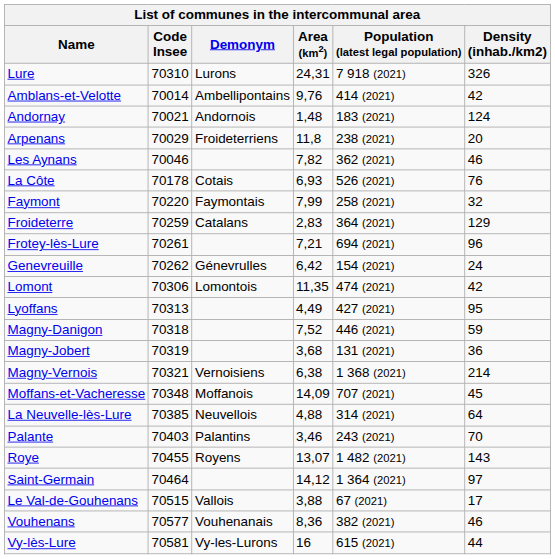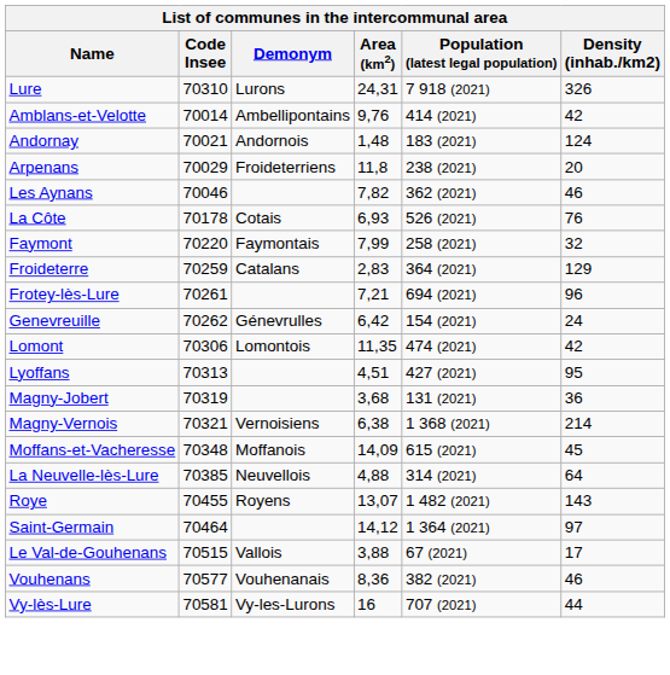 <table class="wikitable">
 <tr>
 <th colspan="6">List of communes in the intercommunal area</th>
 </tr>
 <tr>
 <th>Name</th>
 <th>Code<br><abbr>Insee</abbr></th>
 <th><a href='#'>Demonym</a></th>
 <th>Area<br><small>(<abbr>km<sup>2</sup></abbr>)</small></th>
 <th>Population<br><small>(latest legal population)</small></th>
 <th>Density<br>(inhab./km2)</th>
 </tr>
 <tr>
 <td><a href='#'>Lure</a></td>
 <td>70310</td>
 <td>Lurons</td>
 <td>24,31</td>
 <td>7 918 <small>(2021)</small></td>
 <td>326</td>
 </tr>
 <tr>
 <td><a href='#'>Amblans-et-Velotte</a></td>
 <td>70014</td>
 <td>Ambellipontains</td>
 <td>9,76</td>
 <td>414 <small>(2021)</small></td>
 <td>42</td>
 </tr>
 <tr>
 <td><a href='#'>Andornay</a></td>
 <td>70021</td>
 <td>Andornois</td>
 <td>1,48</td>
 <td>183 <small>(2021)</small></td>
 <td>124</td>
 </tr>
 <tr>
 <td><a href='#'>Arpenans</a></td>
 <td>70029</td>
 <td>Froideterriens</td>
 <td>11,8</td>
 <td>238 <small>(2021)</small></td>
 <td>20</td>
 </tr>
 <tr>
 <td><a href='#'>Les Aynans</a></td>
 <td>70046</td>
 <td></td>
 <td>7,82</td>
 <td>362 <small>(2021)</small></td>
 <td>46</td>
 </tr>
 <tr>
 <td><a href='#'>La Côte</a></td>
 <td>70178</td>
 <td>Cotais</td>
 <td>6,93</td>
 <td>526 <small>(2021)</small></td>
 <td>76</td>
 </tr>
 <tr>
 <td><a href='#'>Faymont</a></td>
 <td>70220</td>
 <td>Faymontais</td>
 <td>7,99</td>
 <td>258 <small>(2021)</small></td>
 <td>32</td>
 </tr>
 <tr>
 <td><a href='#'>Froideterre</a></td>
 <td>70259</td>
 <td>Catalans</td>
 <td>2,83</td>
 <td>364 <small>(2021)</small></td>
 <td>129</td>
 </tr>
 <tr>
 <td><a href='#'>Frotey-lès-Lure</a></td>
 <td>70261</td>
 <td></td>
 <td>7,21</td>
 <td>694 <small>(2021)</small></td>
 <td>96</td>
 </tr>
 <tr>
 <td><a href='#'>Genevreuille</a></td>
 <td>70262</td>
 <td>Génevrulles</td>
 <td>6,42</td>
 <td>154 <small>(2021)</small></td>
 <td>24</td>
 </tr>
 <tr>
 <td><a href='#'>Lomont</a></td>
 <td>70306</td>
 <td>Lomontois</td>
 <td>11,35</td>
 <td>474 <small>(2021)</small></td>
 <td>42</td>
 </tr>
 <tr>
 <td><a href='#'>Lyoffans</a></td>
 <td>70313</td>
 <td></td>
-<td>4,49</td>
+<td>4,51</td>
 <td>427 <small>(2021)</small></td>
 <td>95</td>
-</tr>
-<tr>
-<td><a href='#'>Magny-Danigon</a></td>
-<td>70318</td>
-<td></td>
-<td>7,52</td>
-<td>446 <small>(2021)</small></td>
-<td>59</td>
 </tr>
 <tr>
 <td><a href='#'>Magny-Jobert</a></td>
 <td>70319</td>
 <td></td>
 <td>3,68</td>
 <td>131 <small>(2021)</small></td>
 <td>36</td>
 </tr>
 <tr>
 <td><a href='#'>Magny-Vernois</a></td>
 <td>70321</td>
 <td>Vernoisiens</td>
 <td>6,38</td>
 <td>1 368 <small>(2021)</small></td>
 <td>214</td>
 </tr>
 <tr>
 <td><a href='#'>Moffans-et-Vacheresse</a></td>
 <td>70348</td>
 <td>Moffanois</td>
 <td>14,09</td>
-<td>707 <small>(2021)</small></td>
+<td>615 <small>(2021)</small></td>
 <td>45</td>
 </tr>
 <tr>
 <td><a href='#'>La Neuvelle-lès-Lure</a></td>
 <td>70385</td>
 <td>Neuvellois</td>
 <td>4,88</td>
 <td>314 <small>(2021)</small></td>
 <td>64</td>
-</tr>
-<tr>
-<td><a href='#'>Palante</a></td>
-<td>70403</td>
-<td>Palantins</td>
-<td>3,46</td>
-<td>243 <small>(2021)</small></td>
-<td>70</td>
 </tr>
 <tr>
 <td><a href='#'>Roye</a></td>
 <td>70455</td>
 <td>Royens</td>
 <td>13,07</td>
 <td>1 482 <small>(2021)</small></td>
 <td>143</td>
 </tr>
 <tr>
 <td><a href='#'>Saint-Germain</a></td>
 <td>70464</td>
 <td></td>
 <td>14,12</td>
 <td>1 364 <small>(2021)</small></td>
 <td>97</td>
 </tr>
 <tr>
 <td><a href='#'>Le Val-de-Gouhenans</a></td>
 <td>70515</td>
 <td>Vallois</td>
 <td>3,88</td>
 <td>67 <small>(2021)</small></td>
 <td>17</td>
 </tr>
 <tr>
 <td><a href='#'>Vouhenans</a></td>
 <td>70577</td>
 <td>Vouhenanais</td>
 <td>8,36</td>
 <td>382 <small>(2021)</small></td>
 <td>46</td>
 </tr>
 <tr>
 <td><a href='#'>Vy-lès-Lure</a></td>
 <td>70581</td>
 <td>Vy-les-Lurons</td>
 <td>16</td>
-<td>615 <small>(2021)</small></td>
+<td>707 <small>(2021)</small></td>
 <td>44</td>
 </tr>
 </table>
